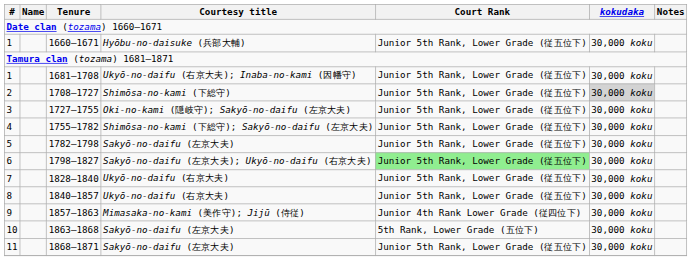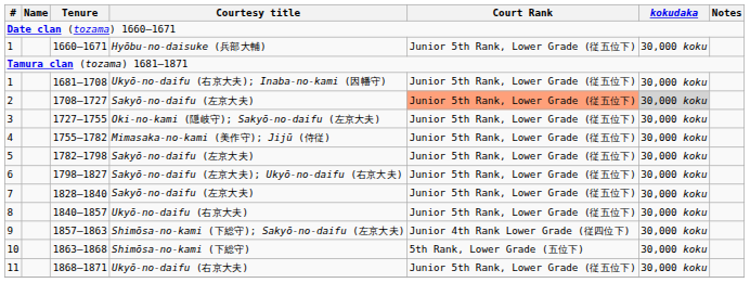 <table class=wikitable>
 <tr>
 <th>#</th>
 <th>Name</th>
 <th>Tenure</th>
 <th>Courtesy title</th>
 <th>Court Rank</th>
 <th><em><a href='#'>kokudaka</a></em></th>
 <th>Notes</th>
 </tr>
 <tr>
 <td colspan=7> <strong><a href='#'>Date clan</a></strong> (<em><a href='#'>tozama</a></em>) 1660–1671</td>
 </tr>
 <tr>
 <td>1</td>
 <td></td>
 <td>1660–1671</td>
 <td><em>Hyōbu-no-daisuke</em> (兵部大輔)</td>
 <td>Junior 5th Rank, Lower Grade (従五位下)</td>
 <td>30,000 <em>koku</em></td>
 <td></td>
 </tr>
 <tr>
 <td colspan=7> <strong><a href='#'>Tamura clan</a></strong> (<em>tozama</em>) 1681–1871</td>
 </tr>
 <tr>
 <td>1</td>
 <td></td>
 <td>1681–1708</td>
 <td><em>Ukyō-no-daifu</em> (右京大夫); <em>Inaba-no-kami</em> (因幡守)</td>
 <td>Junior 5th Rank, Lower Grade (従五位下)</td>
 <td>30,000 <em>koku</em></td>
 <td></td>
 </tr>
 <tr>
 <td>2</td>
 <td></td>
 <td>1708–1727</td>
-<td><em>Shimōsa-no-kami</em> (下総守)</td>
-<td>Junior 5th Rank, Lower Grade (従五位下)</td>
+<td><em>Sakyō-no-daifu</em> (左京大夫)</td>
+<td style="background: lightsalmon;">Junior 5th Rank, Lower Grade (従五位下)</td>
 <td style="background: lightgrey;">30,000 <em>koku</em></td>
 <td></td>
 </tr>
 <tr>
 <td>3</td>
 <td></td>
 <td>1727–1755</td>
 <td><em>Oki-no-kami</em>  (隠岐守); <em>Sakyō-no-daifu</em> (左京大夫)</td>
 <td>Junior 5th Rank, Lower Grade (従五位下)</td>
 <td>30,000 <em>koku</em></td>
 <td></td>
 </tr>
 <tr>
 <td>4</td>
 <td></td>
 <td>1755–1782</td>
-<td><em>Shimōsa-no-kami</em> (下総守); <em>Sakyō-no-daifu</em> (左京大夫)</td>
+<td><em>Mimasaka-no-kami</em> (美作守); <em>Jijū</em> (侍従)</td>
 <td>Junior 5th Rank, Lower Grade (従五位下)</td>
 <td>30,000 <em>koku</em></td>
 <td></td>
 </tr>
 <tr>
 <td>5</td>
 <td></td>
 <td>1782–1798</td>
 <td><em>Sakyō-no-daifu</em> (左京大夫)</td>
 <td>Junior 5th Rank, Lower Grade (従五位下)</td>
 <td>30,000 <em>koku</em></td>
 <td></td>
 </tr>
 <tr>
 <td>6</td>
 <td></td>
 <td>1798–1827</td>
 <td><em>Sakyō-no-daifu</em> (左京大夫); <em>Ukyō-no-daifu</em> (右京大夫)</td>
-<td style="background: lightgreen;">Junior 5th Rank, Lower Grade (従五位下)</td>
+<td>Junior 5th Rank, Lower Grade (従五位下)</td>
 <td>30,000 <em>koku</em></td>
 <td></td>
 </tr>
 <tr>
 <td>7</td>
 <td></td>
 <td>1828–1840</td>
-<td><em>Ukyō-no-daifu</em> (右京大夫)</td>
+<td><em>Sakyō-no-daifu</em> (左京大夫)</td>
 <td>Junior 5th Rank, Lower Grade (従五位下)</td>
 <td>30,000 <em>koku</em></td>
 <td></td>
 </tr>
 <tr>
 <td>8</td>
 <td></td>
 <td>1840–1857</td>
 <td><em>Ukyō-no-daifu</em> (右京大夫)</td>
 <td>Junior 5th Rank, Lower Grade (従五位下)</td>
 <td>30,000 <em>koku</em></td>
 <td></td>
 </tr>
 <tr>
 <td>9</td>
 <td></td>
 <td>1857–1863</td>
-<td><em>Mimasaka-no-kami</em> (美作守); <em>Jijū</em> (侍従)</td>
+<td><em>Shimōsa-no-kami</em> (下総守); <em>Sakyō-no-daifu</em> (左京大夫)</td>
 <td>Junior 4th Rank Lower Grade (従四位下)</td>
 <td>30,000 <em>koku</em></td>
 <td></td>
 </tr>
 <tr>
 <td>10</td>
 <td></td>
 <td>1863–1868</td>
-<td><em>Sakyō-no-daifu</em> (左京大夫)</td>
+<td><em>Shimōsa-no-kami</em> (下総守)</td>
 <td>5th Rank, Lower Grade (五位下)</td>
 <td>30,000 <em>koku</em></td>
 <td></td>
 </tr>
 <tr>
 <td>11</td>
 <td></td>
 <td>1868–1871</td>
-<td><em>Sakyō-no-daifu</em> (左京大夫)</td>
+<td><em>Ukyō-no-daifu</em> (右京大夫)</td>
 <td>Junior 5th Rank, Lower Grade (従五位下)</td>
 <td>30,000 <em>koku</em></td>
 <td></td>
 </tr>
 <tr>
 </tr>
 </table>
